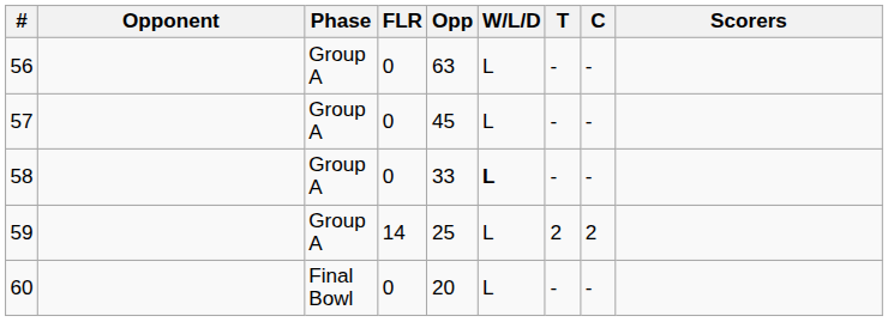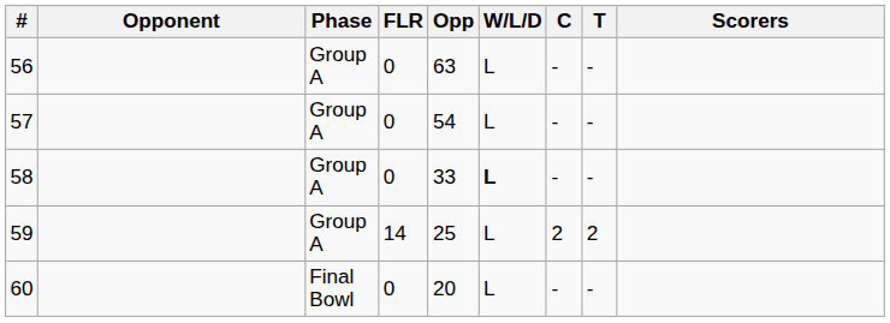 <table class="wikitable sortable">
 <tr>
 <th width=10>#</th>
 <th width=200>Opponent</th>
 <th width=50>Phase</th>
 <th width=30>FLR</th>
 <th width=30>Opp</th>
 <th width=45>W/L/D</th>
+<th width=20>C</th>
 <th width=20>T</th>
-<th width=20>C</th>
 <th width=200>Scorers</th>
 </tr>
 <tr>
 <td>56</td>
 <td></td>
 <td>Group A</td>
 <td>0</td>
 <td>63</td>
 <td>L</td>
 <td>-</td>
 <td>-</td>
 <td></td>
 </tr>
 <tr>
 <td>57</td>
 <td></td>
 <td>Group A</td>
 <td>0</td>
-<td>45</td>
+<td>54</td>
 <td>L</td>
 <td>-</td>
 <td>-</td>
 <td></td>
 </tr>
 <tr>
 <td>58</td>
 <td></td>
 <td>Group A</td>
 <td>0</td>
 <td>33</td>
 <td><strong>L</strong></td>
 <td>-</td>
 <td>-</td>
 <td></td>
 </tr>
 <tr>
 <td>59</td>
 <td></td>
 <td>Group A</td>
 <td>14</td>
 <td>25</td>
 <td>L</td>
 <td>2</td>
 <td>2</td>
 <td></td>
 </tr>
 <tr>
 <td>60</td>
 <td></td>
 <td>Final Bowl</td>
 <td>0</td>
 <td>20</td>
 <td>L</td>
 <td>-</td>
 <td>-</td>
 <td></td>
 </tr>
 </table>
